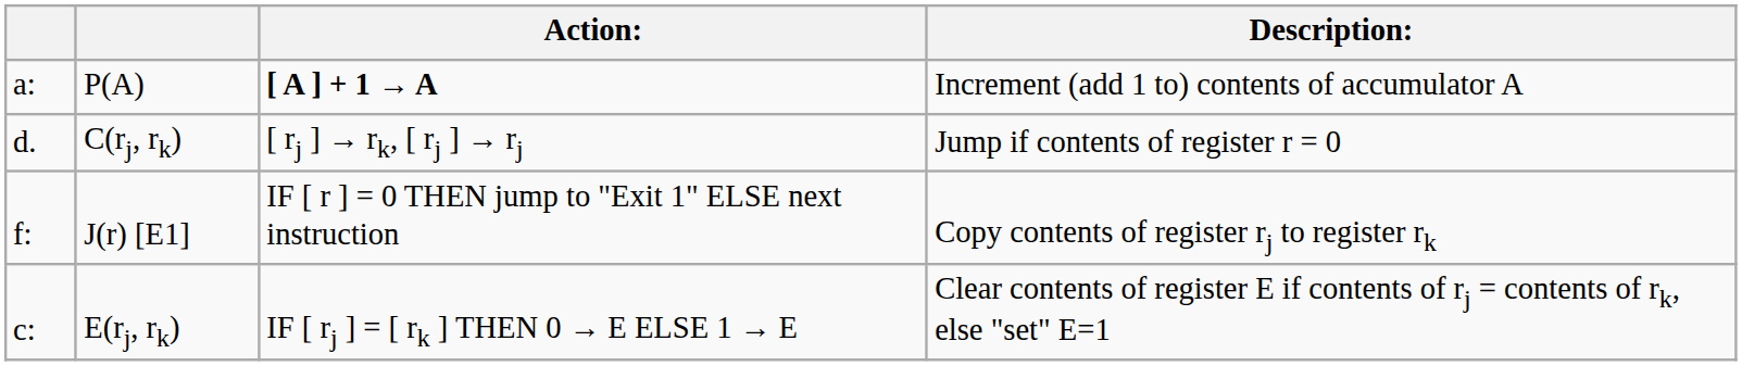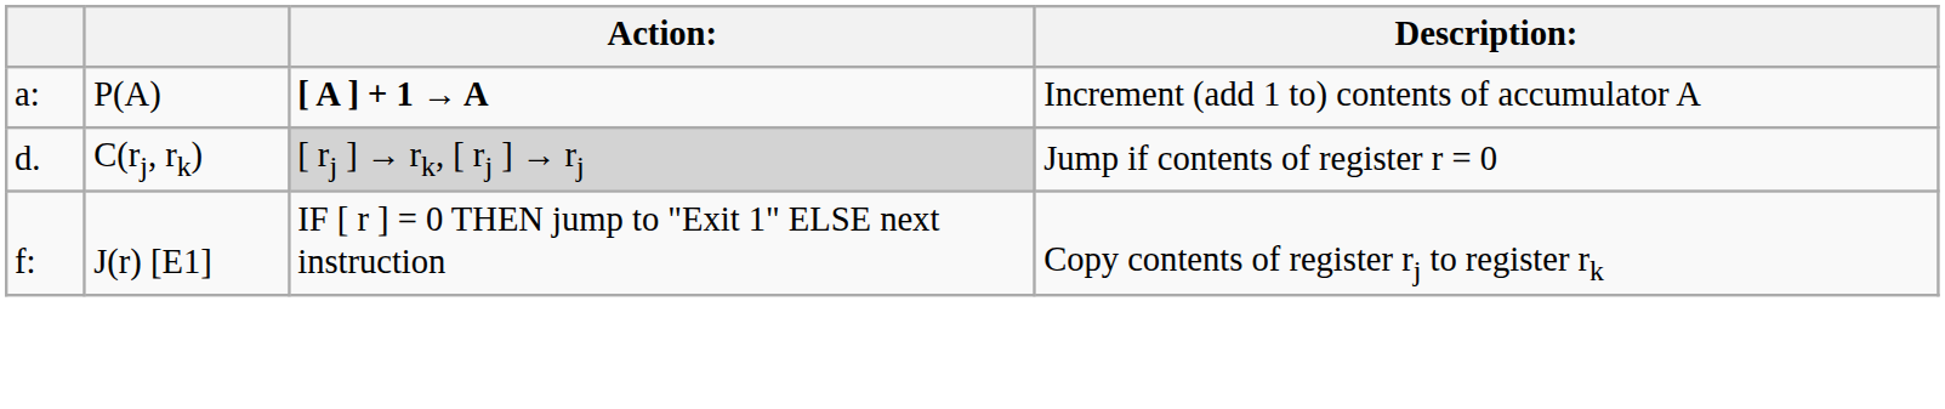 <table class="wikitable">
 <tr style="font-size:9pt">
 <th width="21.6" Height="9.6" align="center" valign="bottom"></th>
 <th width="64.8" valign="bottom"></th>
 <th width="252.6" align="center" valign="bottom">Action:</th>
 <th width="306.6" align="center" valign="bottom">Description:</th>
 </tr>
 <tr style="font-size:9pt">
 <td Height="9.6"  valign="bottom">a:</td>
 <td valign="bottom">P(A)</td>
 <td valign="bottom"><strong>[ A ] + 1 → A</strong></td>
 <td valign="bottom">Increment (add 1 to) contents of accumulator A</td>
 </tr>
 <tr style="font-size:9pt">
 <td Height="9.6"  valign="bottom">d.</td>
 <td valign="bottom">C(r<sub>j</sub>, r<sub>k</sub>)</td>
-<td valign="bottom">[ r<sub>j</sub> ] → r<sub>k</sub>, [ r<sub>j</sub> ] → r<sub>j</sub></td>
+<td valign="bottom" style="background: lightgrey;">[ r<sub>j</sub> ] → r<sub>k</sub>, [ r<sub>j</sub> ] → r<sub>j</sub></td>
 <td valign="bottom">Jump if contents of register r = 0</td>
 </tr>
 <tr style="font-size:9pt">
 <td Height="9.6"  valign="bottom">f:</td>
 <td valign="bottom">J(r) [E1]</td>
 <td valign="bottom">IF [ r ] = 0 THEN jump to "Exit 1" ELSE next instruction</td>
 <td valign="bottom">Copy contents of register r<sub>j</sub> to register r<sub>k</sub></td>
 </tr>
-<tr style="font-size:9pt">
-<td Height="9.6"  valign="bottom">c:</td>
-<td valign="bottom">E(r<sub>j</sub>, r<sub>k</sub>)</td>
-<td valign="bottom">IF [ r<sub>j</sub> ] = [ r<sub>k</sub> ] THEN 0 → E ELSE 1 → E</td>
-<td valign="bottom">Clear contents of register E if contents of r<sub>j</sub> = contents of r<sub>k</sub>, else "set" E=1</td>
-</tr>
 </table>
